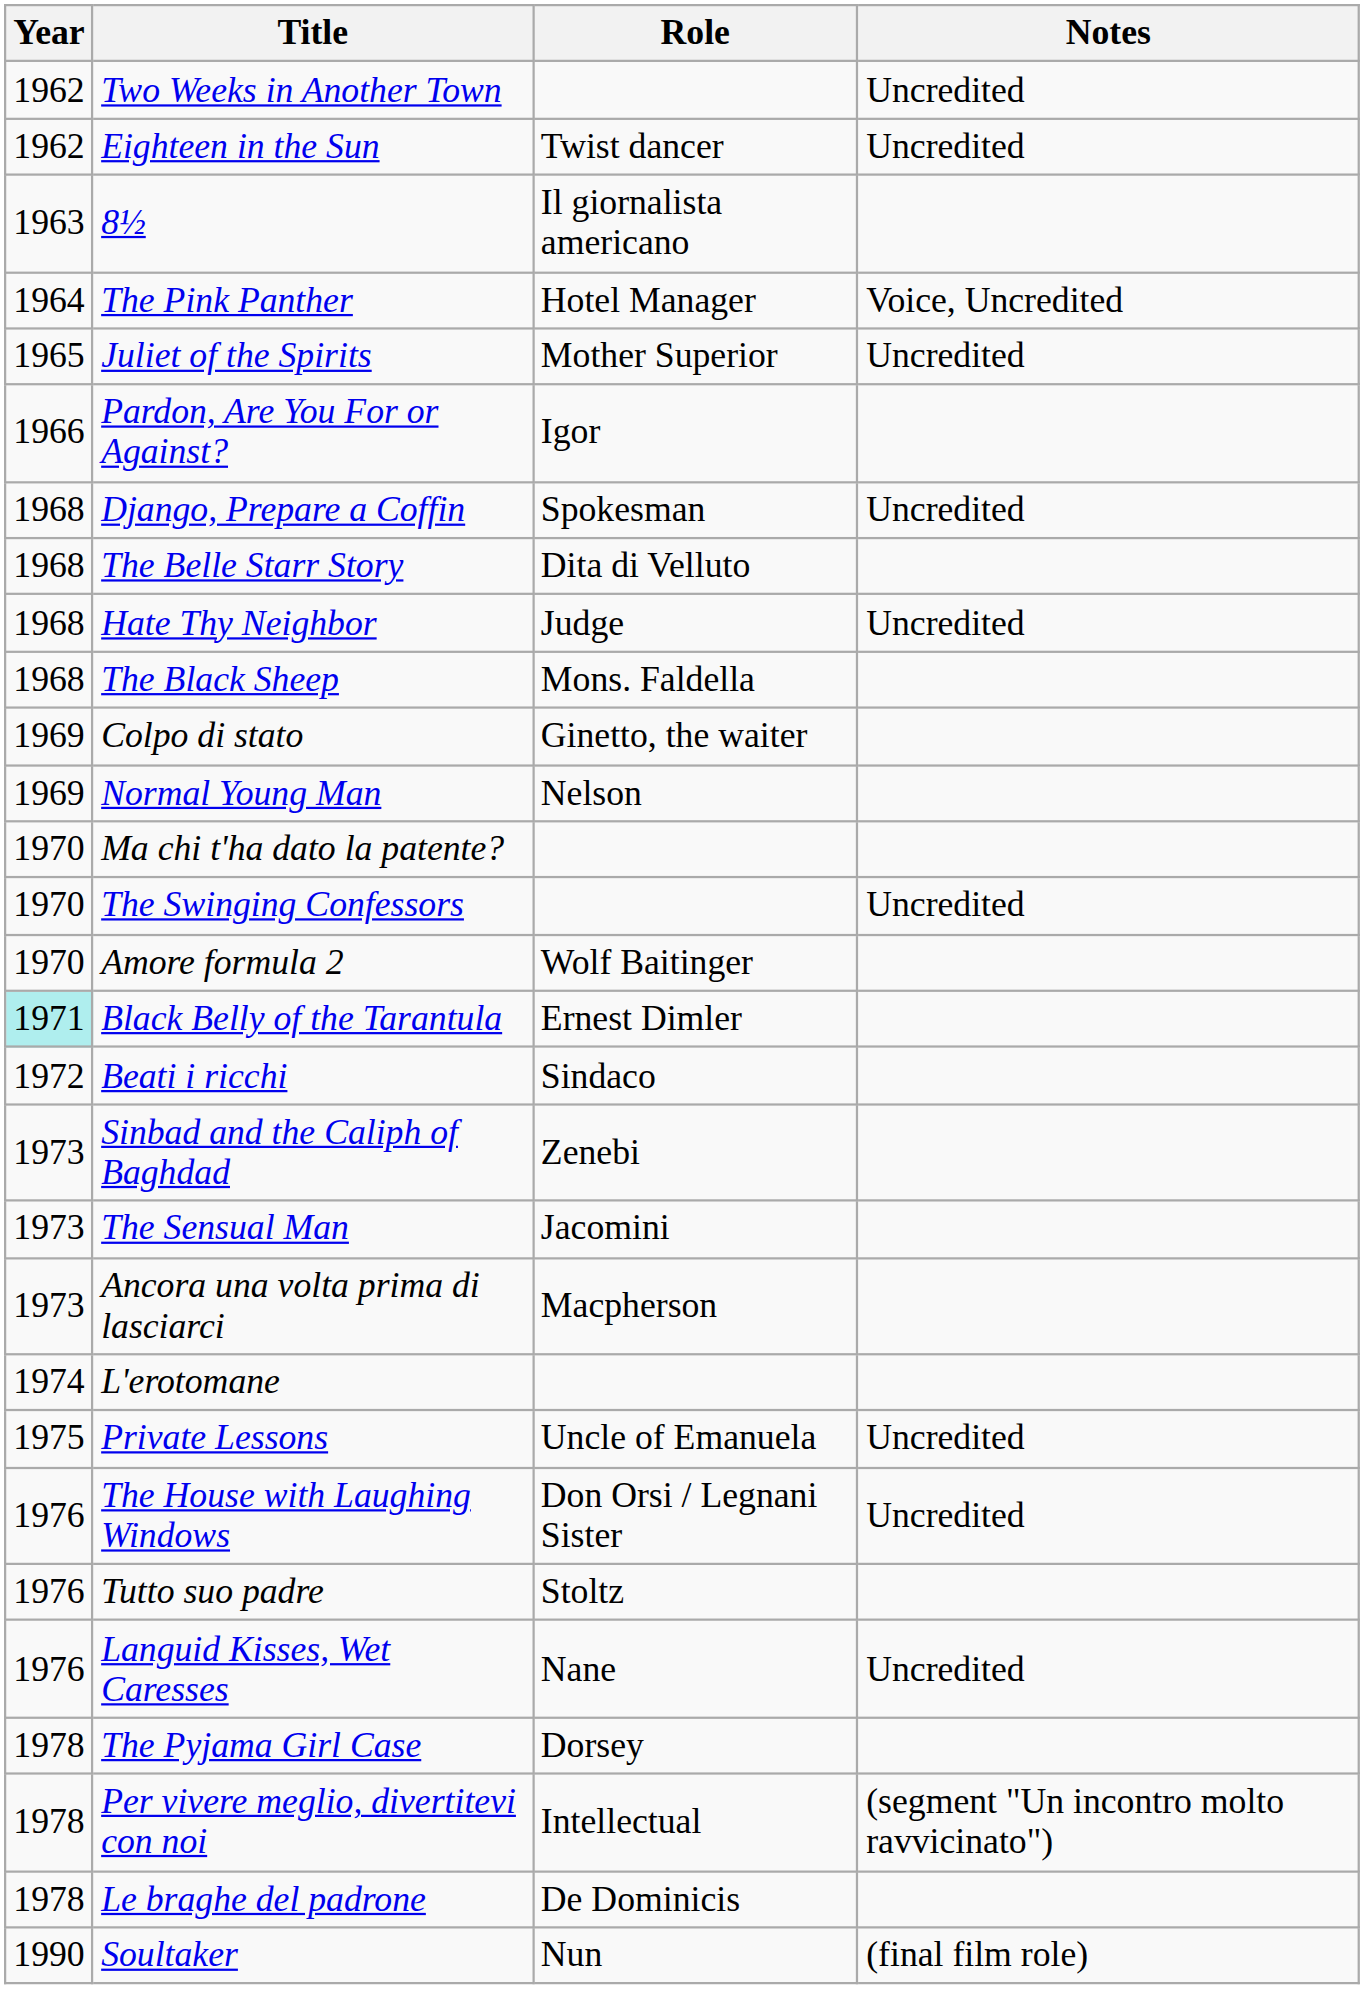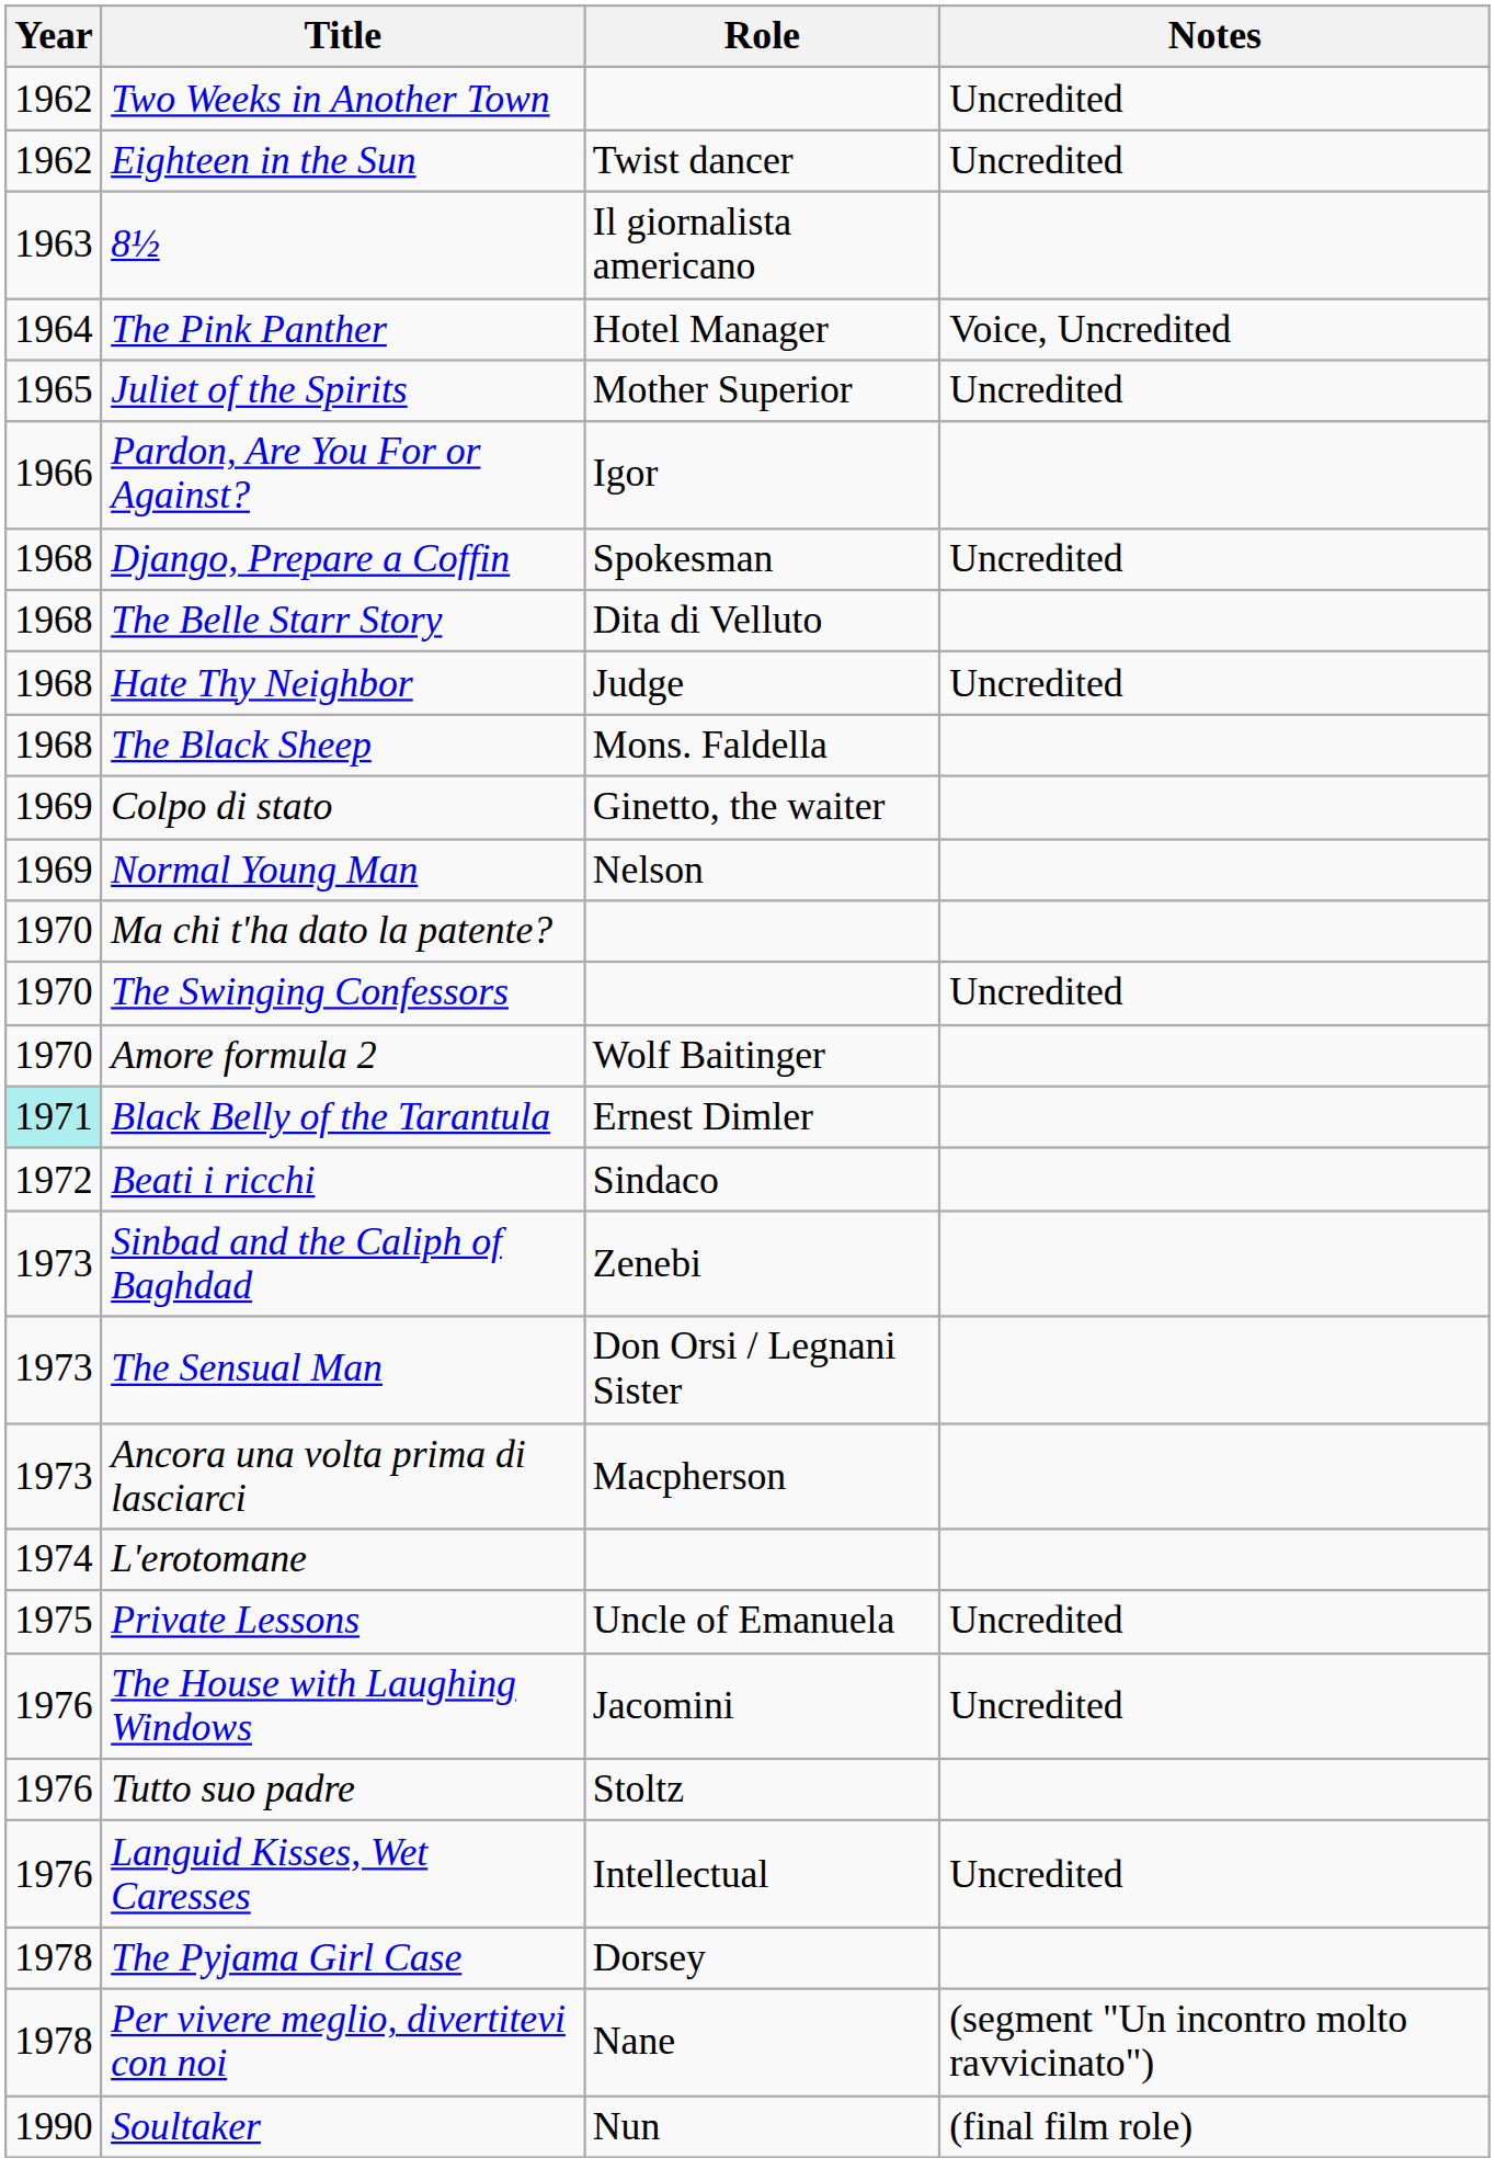 <table class="wikitable">
 <tr>
 <th>Year</th>
 <th>Title</th>
 <th>Role</th>
 <th>Notes</th>
 </tr>
 <tr>
 <td>1962</td>
 <td><em><a href='#'>Two Weeks in Another Town</a></em></td>
 <td></td>
 <td>Uncredited</td>
 </tr>
 <tr>
 <td>1962</td>
 <td><em><a href='#'>Eighteen in the Sun</a></em></td>
 <td>Twist dancer</td>
 <td>Uncredited</td>
 </tr>
 <tr>
 <td>1963</td>
 <td><em><a href='#'>8½</a></em></td>
 <td>Il giornalista americano</td>
 <td></td>
 </tr>
 <tr>
 <td>1964</td>
 <td><em><a href='#'>The Pink Panther</a></em></td>
 <td>Hotel Manager</td>
 <td>Voice, Uncredited</td>
 </tr>
 <tr>
 <td>1965</td>
 <td><em><a href='#'>Juliet of the Spirits</a></em></td>
 <td>Mother Superior</td>
 <td>Uncredited</td>
 </tr>
 <tr>
 <td>1966</td>
 <td><em><a href='#'>Pardon, Are You For or Against?</a></em></td>
 <td>Igor</td>
 <td></td>
 </tr>
 <tr>
 <td>1968</td>
 <td><em><a href='#'>Django, Prepare a Coffin</a></em></td>
 <td>Spokesman</td>
 <td>Uncredited</td>
 </tr>
 <tr>
 <td>1968</td>
 <td><em><a href='#'>The Belle Starr Story</a></em></td>
 <td>Dita di Velluto</td>
 <td></td>
 </tr>
 <tr>
 <td>1968</td>
 <td><em><a href='#'>Hate Thy Neighbor</a></em></td>
 <td>Judge</td>
 <td>Uncredited</td>
 </tr>
 <tr>
 <td>1968</td>
 <td><em><a href='#'>The Black Sheep</a></em></td>
 <td>Mons. Faldella</td>
 <td></td>
 </tr>
 <tr>
 <td>1969</td>
 <td><em>Colpo di stato</em></td>
 <td>Ginetto, the waiter</td>
 <td></td>
 </tr>
 <tr>
 <td>1969</td>
 <td><em><a href='#'>Normal Young Man</a></em></td>
 <td>Nelson</td>
 <td></td>
 </tr>
 <tr>
 <td>1970</td>
 <td><em>Ma chi t'ha dato la patente?</em></td>
 <td></td>
 <td></td>
 </tr>
 <tr>
 <td>1970</td>
 <td><em><a href='#'>The Swinging Confessors</a></em></td>
 <td></td>
 <td>Uncredited</td>
 </tr>
 <tr>
 <td>1970</td>
 <td><em>Amore formula 2</em></td>
 <td>Wolf Baitinger</td>
 <td></td>
 </tr>
 <tr>
 <td style="background: paleturquoise;">1971</td>
 <td><em><a href='#'>Black Belly of the Tarantula</a></em></td>
 <td>Ernest Dimler</td>
 <td></td>
 </tr>
 <tr>
 <td>1972</td>
 <td><em><a href='#'>Beati i ricchi</a></em></td>
 <td>Sindaco</td>
 <td></td>
 </tr>
 <tr>
 <td>1973</td>
 <td><em><a href='#'>Sinbad and the Caliph of Baghdad</a></em></td>
 <td>Zenebi</td>
 <td></td>
 </tr>
 <tr>
 <td>1973</td>
 <td><em><a href='#'>The Sensual Man</a></em></td>
-<td>Jacomini</td>
+<td>Don Orsi / Legnani Sister</td>
 <td></td>
 </tr>
 <tr>
 <td>1973</td>
 <td><em>Ancora una volta prima di lasciarci</em></td>
 <td>Macpherson</td>
 <td></td>
 </tr>
 <tr>
 <td>1974</td>
 <td><em>L'erotomane</em></td>
 <td></td>
 <td></td>
 </tr>
 <tr>
 <td>1975</td>
 <td><em><a href='#'>Private Lessons</a></em></td>
 <td>Uncle of Emanuela</td>
 <td>Uncredited</td>
 </tr>
 <tr>
 <td>1976</td>
 <td><em><a href='#'>The House with Laughing Windows</a></em></td>
-<td>Don Orsi / Legnani Sister</td>
+<td>Jacomini</td>
 <td>Uncredited</td>
 </tr>
 <tr>
 <td>1976</td>
 <td><em>Tutto suo padre</em></td>
 <td>Stoltz</td>
 <td></td>
 </tr>
 <tr>
 <td>1976</td>
 <td><em><a href='#'>Languid Kisses, Wet Caresses</a></em></td>
-<td>Nane</td>
+<td>Intellectual</td>
 <td>Uncredited</td>
 </tr>
 <tr>
 <td>1978</td>
 <td><em><a href='#'>The Pyjama Girl Case</a></em></td>
 <td>Dorsey</td>
 <td></td>
 </tr>
 <tr>
 <td>1978</td>
 <td><em><a href='#'>Per vivere meglio, divertitevi con noi</a></em></td>
-<td>Intellectual</td>
+<td>Nane</td>
 <td>(segment "Un incontro molto ravvicinato")</td>
-</tr>
-<tr>
-<td>1978</td>
-<td><em><a href='#'>Le braghe del padrone</a></em></td>
-<td>De Dominicis</td>
-<td></td>
 </tr>
 <tr>
 <td>1990</td>
 <td><em><a href='#'>Soultaker</a></em></td>
 <td>Nun</td>
 <td>(final film role)</td>
 </tr>
 </table>
